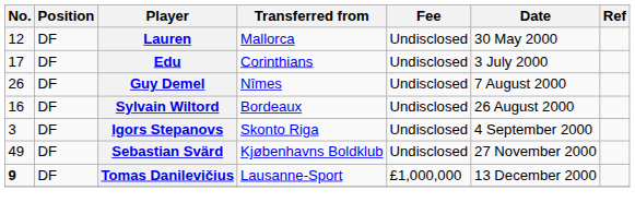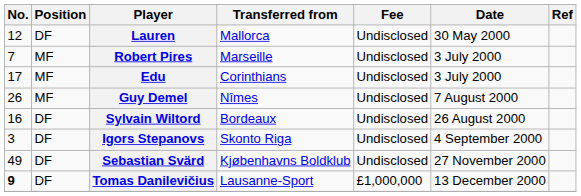 <table class="wikitable plainrowheaders" style="text-align:center; text-align:left">
 <tr>
 <th scope="col">No.</th>
 <th scope="col">Position</th>
 <th scope="col">Player</th>
 <th scope="col">Transferred from</th>
 <th scope="col">Fee</th>
 <th scope="col">Date</th>
 <th scope="col">Ref</th>
 </tr>
 <tr>
 <td>12</td>
 <td>DF</td>
 <th scope="row"><a href='#'>Lauren</a></th>
 <td><a href='#'>Mallorca</a></td>
 <td>Undisclosed</td>
 <td>30 May 2000</td>
 <td></td>
 </tr>
 <tr>
+<td>7</td>
+<td>MF</td>
+<th scope="row"><a href='#'>Robert Pires</a></th>
+<td><a href='#'>Marseille</a></td>
+<td>Undisclosed</td>
+<td>3 July 2000</td>
+<td></td>
+</tr>
+<tr>
 <td>17</td>
-<td>DF</td>
+<td>MF</td>
 <th scope="row"><a href='#'>Edu</a></th>
 <td><a href='#'>Corinthians</a></td>
 <td>Undisclosed</td>
 <td>3 July 2000</td>
 <td></td>
 </tr>
 <tr>
 <td>26</td>
-<td>DF</td>
+<td>MF</td>
 <th scope="row"><a href='#'>Guy Demel</a></th>
 <td><a href='#'>Nîmes</a></td>
 <td>Undisclosed</td>
 <td>7 August 2000</td>
 <td></td>
 </tr>
 <tr>
 <td>16</td>
 <td>DF</td>
 <th scope="row"><a href='#'>Sylvain Wiltord</a></th>
 <td><a href='#'>Bordeaux</a></td>
 <td>Undisclosed</td>
 <td>26 August 2000</td>
 <td></td>
 </tr>
 <tr>
 <td>3</td>
 <td>DF</td>
 <th scope="row"><a href='#'>Igors Stepanovs</a></th>
 <td><a href='#'>Skonto Riga</a></td>
 <td>Undisclosed</td>
 <td>4 September 2000</td>
 <td></td>
 </tr>
 <tr>
 <td>49</td>
 <td>DF</td>
 <th scope="row"><a href='#'>Sebastian Svärd</a></th>
 <td><a href='#'>Kjøbenhavns Boldklub</a></td>
 <td>Undisclosed</td>
 <td>27 November 2000</td>
 <td></td>
 </tr>
 <tr>
 <td><strong>9</strong></td>
 <td>DF</td>
 <th scope="row"><a href='#'>Tomas Danilevičius</a></th>
 <td><a href='#'>Lausanne-Sport</a></td>
 <td>£1,000,000</td>
 <td>13 December 2000</td>
 <td></td>
 </tr>
 <tr>
 </tr>
 </table>
